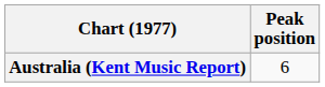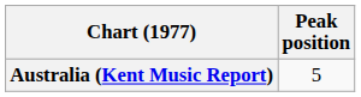 <table class="wikitable sortable plainrowheaders" style="text-align:center">
 <tr>
 <th>Chart (1977)</th>
 <th>Peak<br>position</th>
 </tr>
 <tr>
 <th scope="row">Australia (<a href='#'>Kent Music Report</a>)</th>
-<td>6</td>
+<td>5</td>
 </tr>
 </table>
